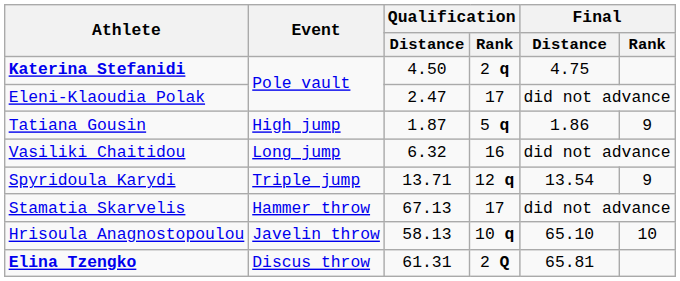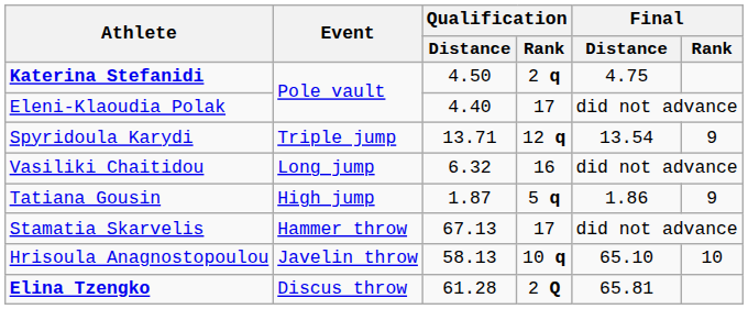 <table class="wikitable" style="font-size:90%">
 <tr>
 <th rowspan=2>Athlete</th>
 <th rowspan=2>Event</th>
 <th colspan=2>Qualification</th>
 <th colspan=2>Final</th>
 </tr>
 <tr style="font-size:95%">
 <th>Distance</th>
 <th>Rank</th>
 <th>Distance</th>
 <th>Rank</th>
 </tr>
 <tr align=center>
 <td align=left><strong><a href='#'>Katerina Stefanidi</a></strong></td>
 <td style="text-align:left;" rowspan=2><a href='#'>Pole vault</a></td>
 <td>4.50</td>
 <td>2 <strong>q</strong></td>
 <td>4.75 <strong></strong></td>
 <td></td>
 </tr>
 <tr align=center>
 <td align=left><a href='#'>Eleni-Klaoudia Polak</a></td>
-<td>2.47</td>
+<td>4.40</td>
 <td>17</td>
 <td colspan=2>did not advance</td>
 </tr>
 <tr align=center>
-<td align=left><a href='#'>Tatiana Gousin</a></td>
-<td style="text-align:left;"><a href='#'>High jump</a></td>
-<td>1.87</td>
-<td>5 <strong>q</strong></td>
-<td>1.86</td>
+<td align=left><a href='#'>Spyridoula Karydi</a></td>
+<td style="text-align:left;"><a href='#'>Triple jump</a></td>
+<td>13.71</td>
+<td>12 <strong>q</strong></td>
+<td>13.54</td>
 <td>9</td>
 </tr>
 <tr align=center>
 <td align=left><a href='#'>Vasiliki Chaitidou</a></td>
 <td style="text-align:left;"><a href='#'>Long jump</a></td>
 <td>6.32</td>
 <td>16</td>
 <td colspan=2>did not advance</td>
 </tr>
 <tr align=center>
-<td align=left><a href='#'>Spyridoula Karydi</a></td>
-<td style="text-align:left;"><a href='#'>Triple jump</a></td>
-<td>13.71</td>
-<td>12 <strong>q</strong></td>
-<td>13.54</td>
+<td align=left><a href='#'>Tatiana Gousin</a></td>
+<td style="text-align:left;"><a href='#'>High jump</a></td>
+<td>1.87</td>
+<td>5 <strong>q</strong></td>
+<td>1.86</td>
 <td>9</td>
 </tr>
 <tr align=center>
 <td align=left><a href='#'>Stamatia Skarvelis</a></td>
 <td style="text-align:left;"><a href='#'>Hammer throw</a></td>
 <td>67.13</td>
 <td>17</td>
 <td colspan=2>did not advance</td>
 </tr>
 <tr align=center>
 <td align=left><a href='#'>Hrisoula Anagnostopoulou</a></td>
 <td style="text-align:left;"><a href='#'>Javelin throw</a></td>
 <td>58.13</td>
 <td>10 <strong>q</strong></td>
 <td>65.10</td>
 <td>10</td>
 </tr>
 <tr align=center>
 <td align=left><strong><a href='#'>Elina Tzengko</a></strong></td>
 <td style="text-align:left;"><a href='#'>Discus throw</a></td>
-<td>61.31</td>
+<td>61.28</td>
 <td>2 <strong>Q</strong></td>
 <td>65.81 <strong></strong></td>
 <td></td>
 </tr>
 </table>
